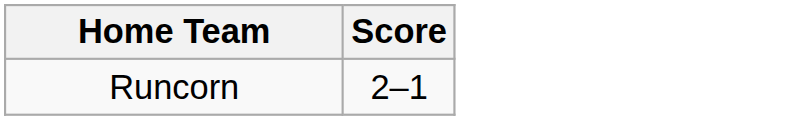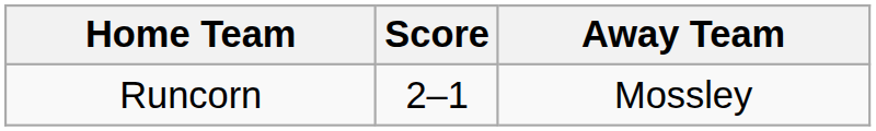 <table class="wikitable" style="text-align:center">
 <tr>
 <th width=150>Home Team</th>
 <th width=20>Score</th>
+<th width=150>Away Team</th>
 </tr>
 <tr>
 <td>Runcorn</td>
 <td>2–1</td>
+<td>Mossley</td>
 </tr>
 </table>
